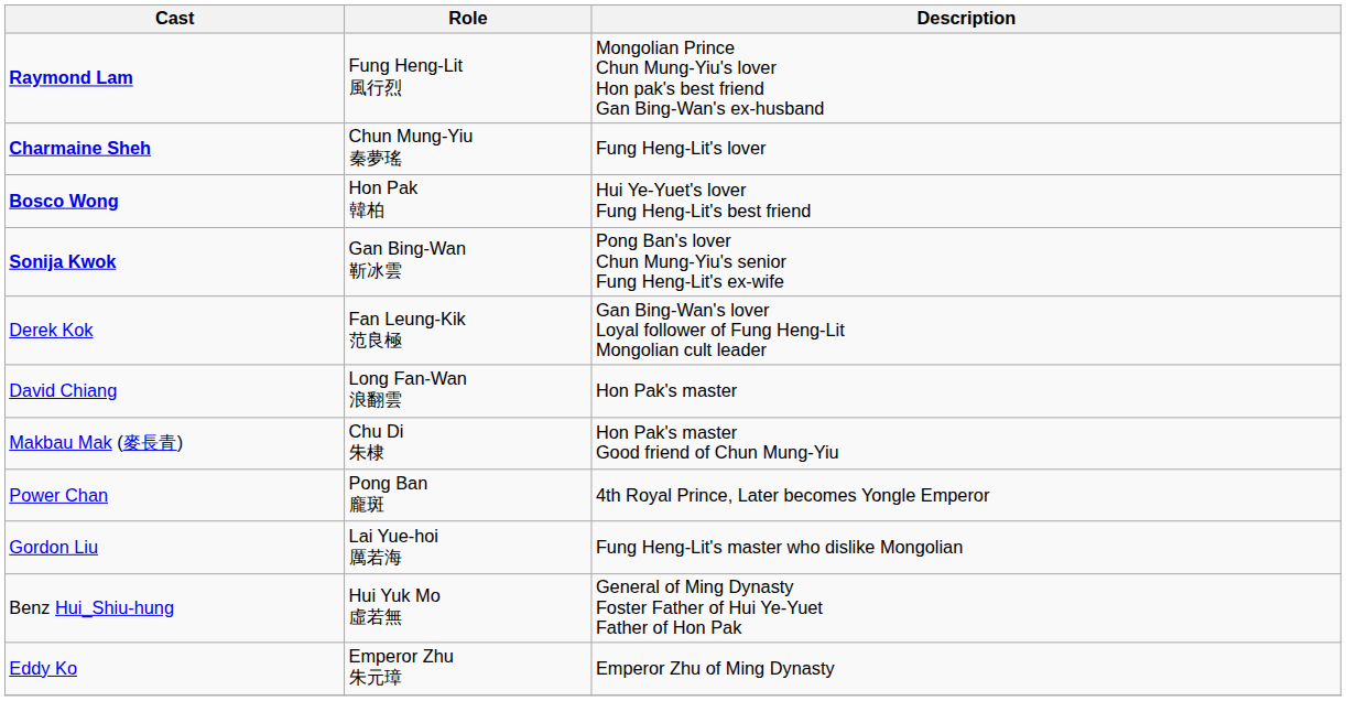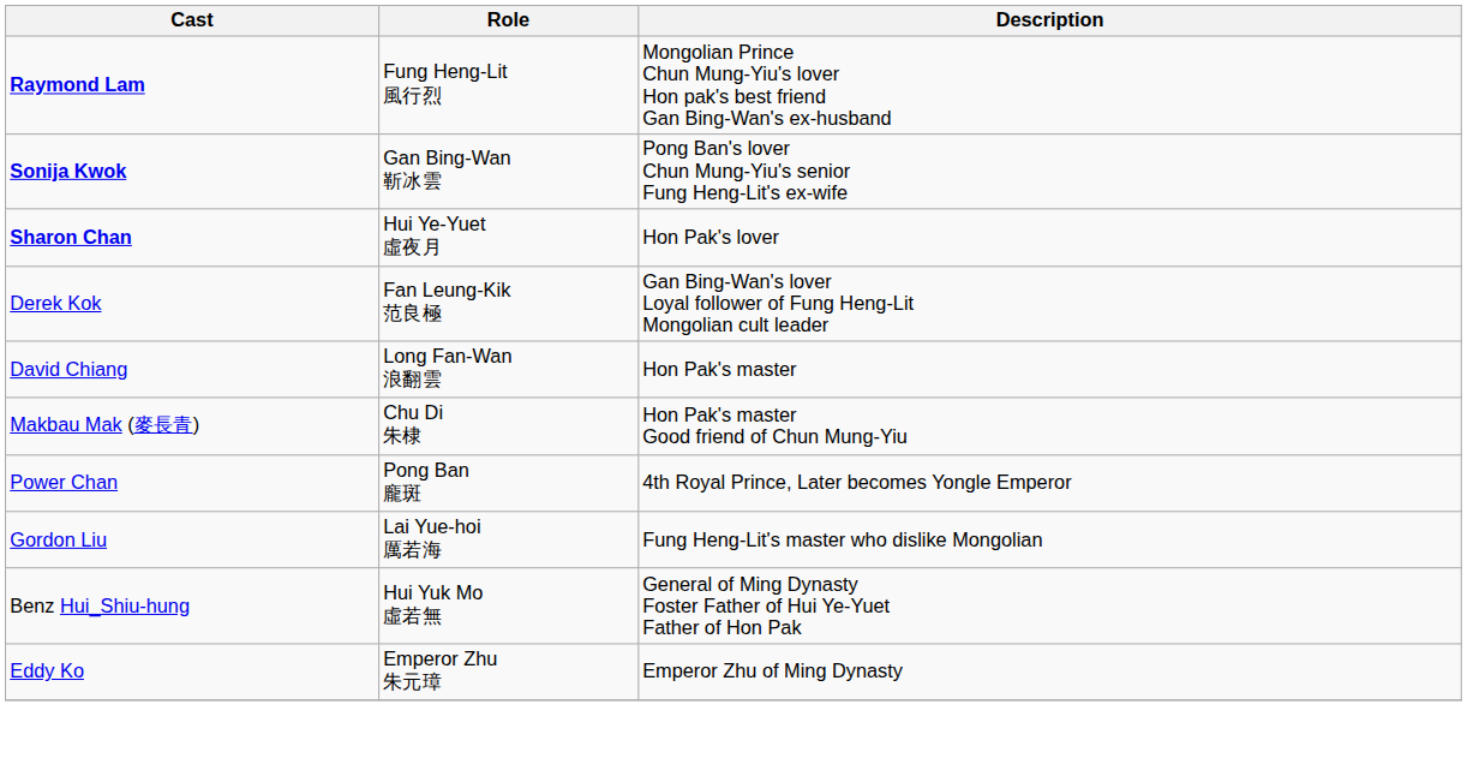 <table class="wikitable" width="60%">
 <tr>
 <th>Cast</th>
 <th>Role</th>
 <th>Description</th>
 </tr>
 <tr>
 <td><strong><a href='#'>Raymond Lam</a></strong></td>
 <td>Fung Heng-Lit <br> 風行烈</td>
 <td>Mongolian Prince <br> Chun Mung-Yiu's lover <br> Hon pak's best friend <br> Gan Bing-Wan's ex-husband</td>
 </tr>
 <tr>
-<td><strong><a href='#'>Charmaine Sheh</a></strong></td>
-<td>Chun Mung-Yiu <br> 秦夢瑤</td>
-<td>Fung Heng-Lit's lover</td>
-</tr>
-<tr>
-<td><strong><a href='#'>Bosco Wong</a></strong></td>
-<td>Hon Pak <br> 韓柏</td>
-<td>Hui Ye-Yuet's lover <br> Fung Heng-Lit's best friend</td>
-</tr>
-<tr>
 <td><strong><a href='#'>Sonija Kwok</a></strong></td>
 <td>Gan Bing-Wan <br> 靳冰雲</td>
 <td>Pong Ban's lover <br> Chun Mung-Yiu's senior <br> Fung Heng-Lit's ex-wife</td>
+</tr>
+<tr>
+<td><strong><a href='#'>Sharon Chan</a></strong></td>
+<td>Hui Ye-Yuet <br> 虛夜月</td>
+<td>Hon Pak's lover</td>
 </tr>
 <tr>
 <td><a href='#'>Derek Kok</a></td>
 <td>Fan Leung-Kik <br> 范良極</td>
 <td>Gan Bing-Wan's lover <br> Loyal follower of Fung Heng-Lit <br> Mongolian cult leader</td>
 </tr>
 <tr>
 <td><a href='#'>David Chiang</a></td>
 <td>Long Fan-Wan <br> 浪翻雲</td>
 <td>Hon Pak's master</td>
 </tr>
 <tr>
 <td><a href='#'>Makbau Mak</a> (<a href='#'>麥長青</a>)</td>
 <td>Chu Di <br> 朱棣</td>
 <td>Hon Pak's master <br> Good friend of Chun Mung-Yiu</td>
 </tr>
 <tr>
 <td><a href='#'>Power Chan</a></td>
 <td>Pong Ban <br> 龐斑</td>
 <td>4th Royal Prince, Later becomes Yongle Emperor</td>
 </tr>
 <tr>
 <td><a href='#'>Gordon Liu</a></td>
 <td>Lai Yue-hoi <br> 厲若海</td>
 <td>Fung Heng-Lit's master who dislike Mongolian</td>
 </tr>
 <tr>
 <td>Benz <a href='#'>Hui_Shiu-hung</a></td>
 <td>Hui Yuk Mo <br> 虛若無</td>
 <td>General of Ming Dynasty <br> Foster Father of Hui Ye-Yuet <br> Father of Hon Pak</td>
 </tr>
 <tr>
 <td><a href='#'>Eddy Ko</a></td>
 <td>Emperor Zhu <br> 朱元璋</td>
 <td>Emperor Zhu of Ming Dynasty</td>
 </tr>
 <tr>
 </tr>
 </table>
